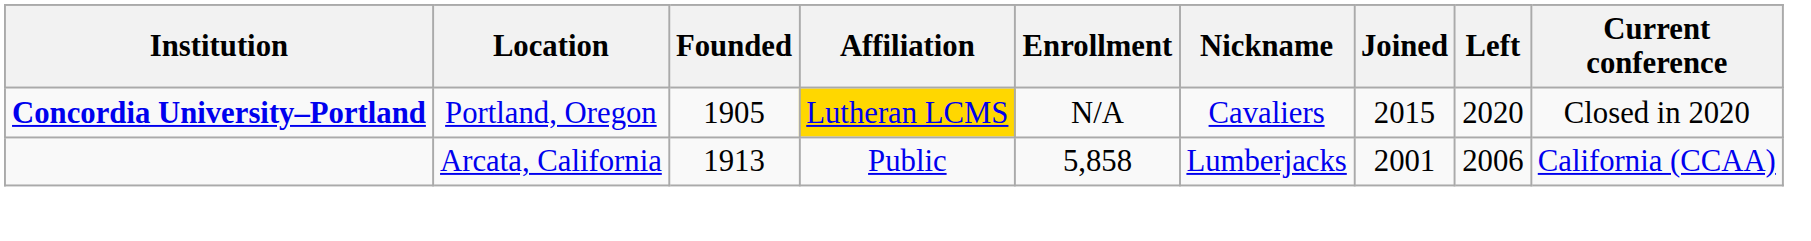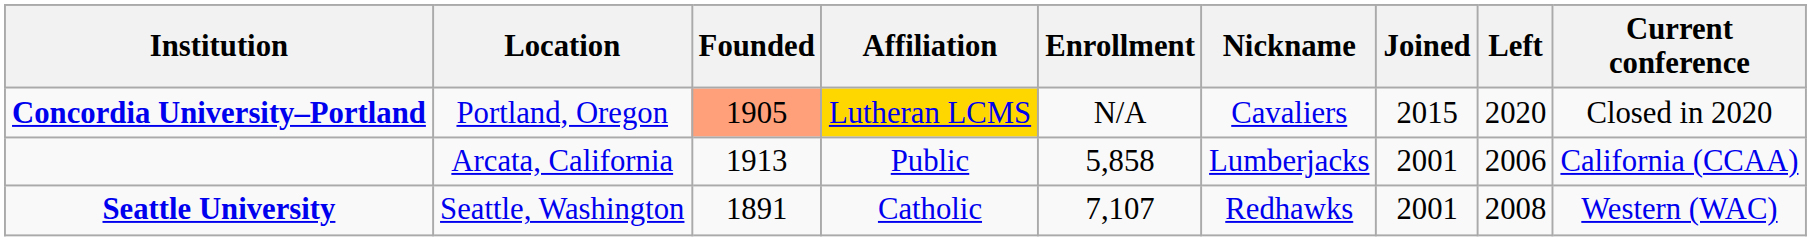 <table class="wikitable sortable" style="text-align:center">
 <tr>
 <th>Institution</th>
 <th>Location</th>
 <th>Founded</th>
 <th>Affiliation</th>
 <th>Enrollment</th>
 <th>Nickname</th>
 <th>Joined</th>
 <th>Left</th>
 <th>Current<br>conference</th>
 </tr>
 <tr>
 <td><strong><a href='#'>Concordia University–Portland</a></strong></td>
 <td><a href='#'>Portland, Oregon</a></td>
-<td>1905</td>
+<td style="background: lightsalmon;">1905</td>
 <td style="background: gold;"><a href='#'>Lutheran LCMS</a></td>
 <td>N/A</td>
 <td><a href='#'>Cavaliers</a></td>
 <td>2015</td>
 <td>2020</td>
 <td>Closed in 2020</td>
 </tr>
 <tr>
 <td></td>
 <td><a href='#'>Arcata, California</a></td>
 <td>1913</td>
 <td><a href='#'>Public</a></td>
 <td>5,858</td>
 <td><a href='#'>Lumberjacks</a></td>
 <td>2001</td>
 <td>2006</td>
 <td><a href='#'>California (CCAA)</a></td>
 </tr>
+<tr>
+<td><strong><a href='#'>Seattle University</a></strong></td>
+<td><a href='#'>Seattle, Washington</a></td>
+<td>1891</td>
+<td><a href='#'>Catholic</a></td>
+<td>7,107</td>
+<td><a href='#'>Redhawks</a></td>
+<td>2001</td>
+<td>2008</td>
+<td><a href='#'>Western (WAC)</a></td>
+</tr>
 </table>
